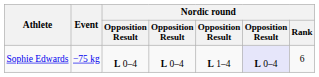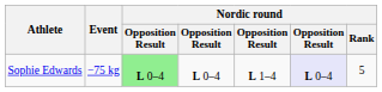 <table class="wikitable" style="font-size:90%">
 <tr>
 <th rowspan=2>Athlete</th>
 <th rowspan=2>Event</th>
 <th colspan=5>Nordic round</th>
 </tr>
 <tr style="font-size: 95%">
 <th>Opposition<br>Result</th>
 <th>Opposition<br>Result</th>
 <th>Opposition<br>Result</th>
 <th>Opposition<br>Result</th>
 <th>Rank</th>
 </tr>
 <tr align=center>
 <td align=left><a href='#'>Sophie Edwards</a></td>
 <td align=left><a href='#'>−75 kg</a></td>
-<td><br><strong>L</strong> 0–4</td>
+<td style="background: lightgreen;"><br><strong>L</strong> 0–4</td>
 <td><br><strong>L</strong> 0–4</td>
 <td><br><strong>L</strong> 1–4</td>
 <td style="background: lavender;"><br><strong>L</strong> 0–4</td>
-<td>6</td>
+<td>5</td>
 </tr>
 </table>
